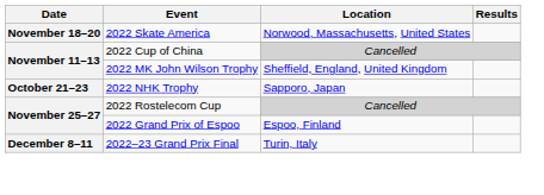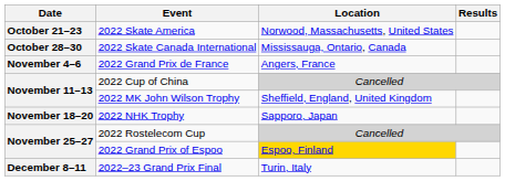 <table class="wikitable unsortable" style="text-align:left">
 <tr>
 <th scope="col">Date</th>
 <th scope="col">Event</th>
 <th scope="col">Location</th>
 <th scope="col">Results</th>
 </tr>
 <tr>
-<th scope="row" style="text-align:left">November 18–20</th>
+<th scope="row" style="text-align:left">October 21–23</th>
 <td> <a href='#'>2022 Skate America</a></td>
 <td><a href='#'>Norwood, Massachusetts</a>, <a href='#'>United States</a></td>
+<td></td>
+</tr>
+<tr>
+<th scope="row" style="text-align:left">October 28–30</th>
+<td> <a href='#'>2022 Skate Canada International</a></td>
+<td><a href='#'>Mississauga, Ontario</a>, <a href='#'>Canada</a></td>
+<td></td>
+</tr>
+<tr>
+<th scope="row" style="text-align:left">November 4–6</th>
+<td> <a href='#'>2022 Grand Prix de France</a></td>
+<td><a href='#'>Angers, France</a></td>
 <td></td>
 </tr>
 <tr>
 <th rowspan="2" scope="row" style="text-align:left">November 11–13</th>
 <td> 2022 Cup of China</td>
 <td colspan="2" style="text-align:center" bgcolor="lightgray"><em>Cancelled</em></td>
 </tr>
 <tr>
 <td> <a href='#'>2022 MK John Wilson Trophy</a></td>
 <td><a href='#'>Sheffield, England</a>, <a href='#'>United Kingdom</a></td>
 <td></td>
 </tr>
 <tr>
-<th scope="row" style="text-align:left">October 21–23</th>
+<th scope="row" style="text-align:left">November 18–20</th>
 <td> <a href='#'>2022 NHK Trophy</a></td>
 <td><a href='#'>Sapporo, Japan</a></td>
 <td></td>
 </tr>
 <tr>
 <th rowspan="2" scope="row" style="text-align:left">November 25–27</th>
 <td> 2022 Rostelecom Cup</td>
 <td colspan="2" style="text-align:center" bgcolor="lightgray"><em>Cancelled</em></td>
 </tr>
 <tr>
 <td> <a href='#'>2022 Grand Prix of Espoo</a></td>
-<td><a href='#'>Espoo, Finland</a></td>
+<td style="background: gold;"><a href='#'>Espoo, Finland</a></td>
 <td></td>
 </tr>
 <tr>
 <th scope="row" style="text-align:left">December 8–11</th>
 <td> <a href='#'>2022–23 Grand Prix Final</a></td>
 <td><a href='#'>Turin, Italy</a></td>
 <td></td>
 </tr>
 </table>
